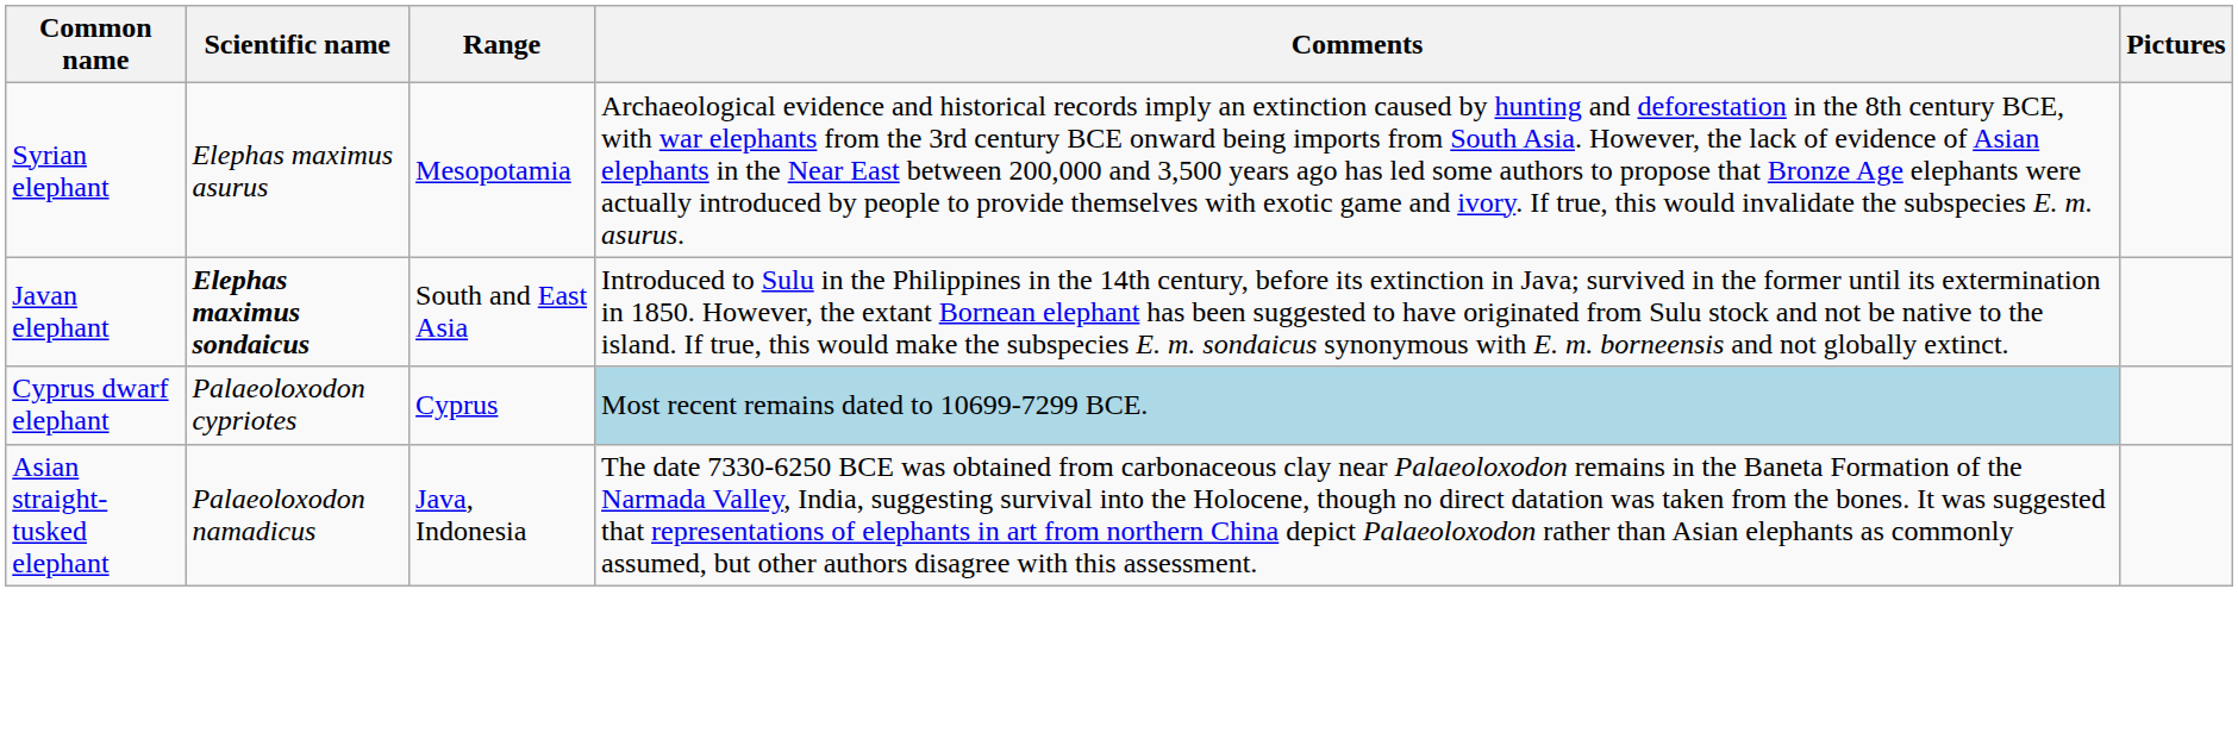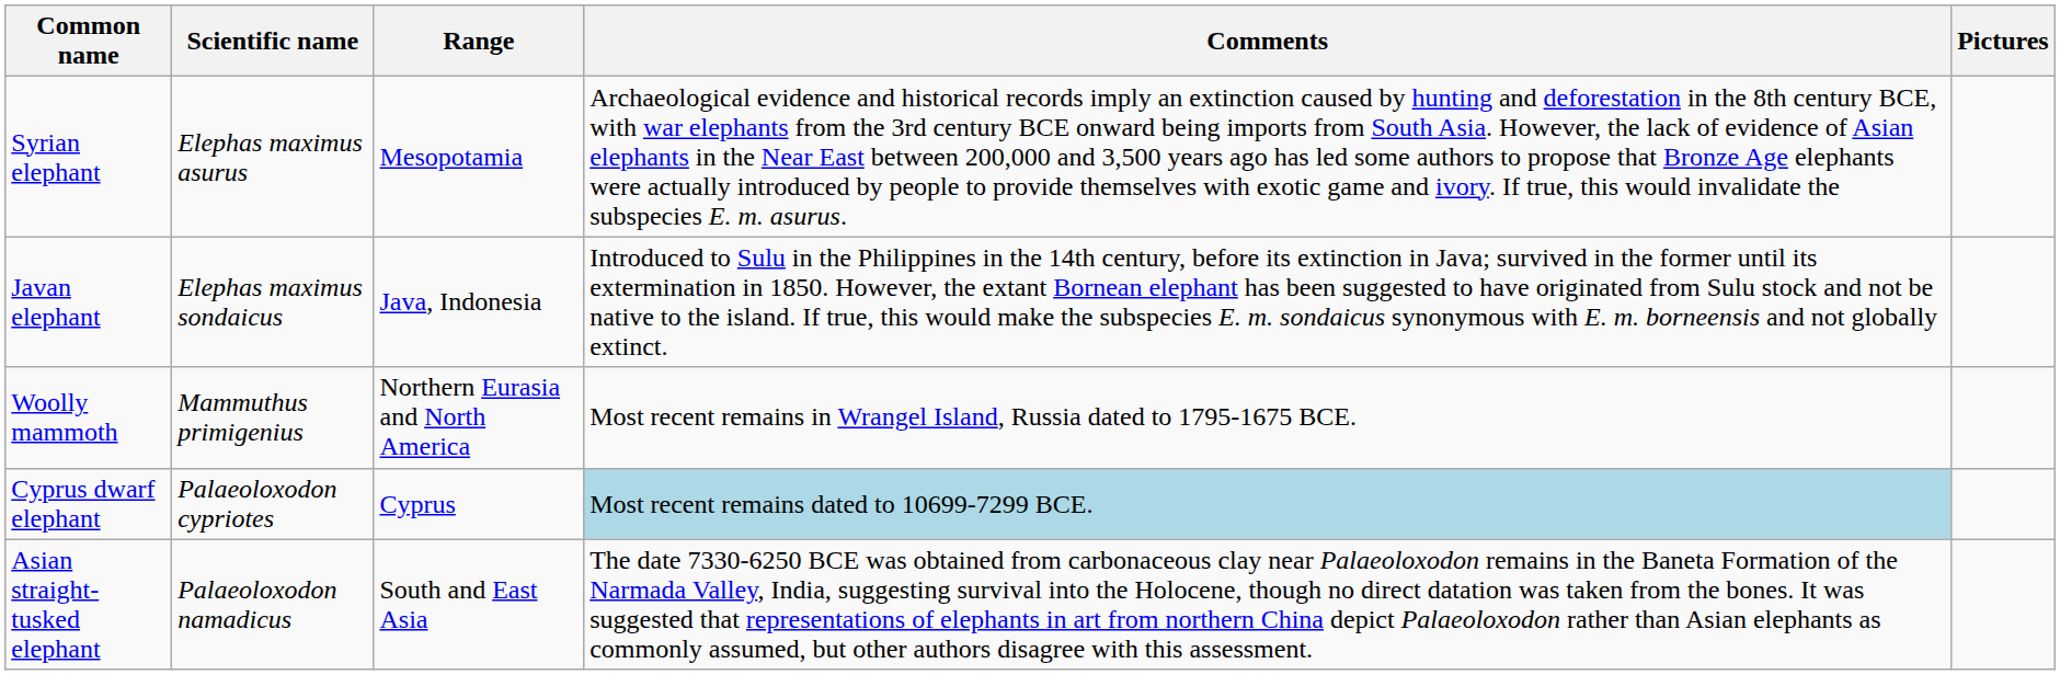 <table class="wikitable">
 <tr>
 <th>Common name</th>
 <th>Scientific name</th>
 <th>Range</th>
 <th class="unsortable">Comments</th>
 <th class="unsortable">Pictures</th>
 </tr>
 <tr>
 <td><a href='#'>Syrian elephant</a></td>
 <td><em>Elephas maximus asurus</em></td>
 <td><a href='#'>Mesopotamia</a></td>
 <td>Archaeological evidence and historical records imply an extinction caused by <a href='#'>hunting</a> and <a href='#'>deforestation</a> in the 8th century BCE, with <a href='#'>war elephants</a> from the 3rd century BCE onward being imports from <a href='#'>South Asia</a>. However, the lack of evidence of <a href='#'>Asian elephants</a> in the <a href='#'>Near East</a> between 200,000 and 3,500 years ago has led some authors to propose that <a href='#'>Bronze Age</a> elephants were actually introduced by people to provide themselves with exotic game and <a href='#'>ivory</a>. If true, this would invalidate the subspecies <em>E. m. asurus</em>.</td>
 <td></td>
 </tr>
 <tr>
 <td><a href='#'>Javan elephant</a></td>
-<td><strong><em>Elephas maximus sondaicus</em></strong></td>
-<td>South and <a href='#'>East Asia</a></td>
+<td><em>Elephas maximus sondaicus</em></td>
+<td><a href='#'>Java</a>, Indonesia</td>
 <td>Introduced to <a href='#'>Sulu</a> in the Philippines in the 14th century, before its extinction in Java; survived in the former until its extermination in 1850. However, the extant <a href='#'>Bornean elephant</a> has been suggested to have originated from Sulu stock and not be native to the island. If true, this would make the subspecies <em>E. m. sondaicus</em> synonymous with <em>E. m. borneensis</em> and not globally extinct.</td>
+<td></td>
+</tr>
+<tr>
+<td><a href='#'>Woolly mammoth</a></td>
+<td><em>Mammuthus primigenius</em></td>
+<td>Northern <a href='#'>Eurasia</a> and <a href='#'>North America</a></td>
+<td>Most recent remains in <a href='#'>Wrangel Island</a>, Russia dated to 1795-1675 BCE.</td>
 <td></td>
 </tr>
 <tr>
 <td><a href='#'>Cyprus dwarf elephant</a></td>
 <td><em>Palaeoloxodon cypriotes</em></td>
 <td><a href='#'>Cyprus</a></td>
 <td style="background: lightblue;">Most recent remains dated to 10699-7299 BCE.</td>
 <td></td>
 </tr>
 <tr>
 <td><a href='#'>Asian straight-tusked elephant</a></td>
 <td><em>Palaeoloxodon namadicus</em></td>
-<td><a href='#'>Java</a>, Indonesia</td>
+<td>South and <a href='#'>East Asia</a></td>
 <td>The date 7330-6250 BCE was obtained from carbonaceous clay near <em>Palaeoloxodon</em> remains in the Baneta Formation of the <a href='#'>Narmada Valley</a>, India, suggesting survival into the Holocene, though no direct datation was taken from the bones. It was suggested that <a href='#'>representations of elephants in art from northern China</a> depict <em>Palaeoloxodon</em> rather than Asian elephants as commonly assumed, but other authors disagree with this assessment.</td>
 <td></td>
 </tr>
 </table>
